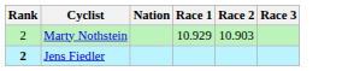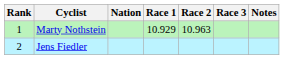 <table class="wikitable sortable" style="text-align:center">
 <tr>
 <th>Rank</th>
 <th>Cyclist</th>
 <th>Nation</th>
 <th>Race 1</th>
 <th>Race 2</th>
 <th>Race 3</th>
+<th>Notes</th>
 </tr>
 <tr bgcolor=bbf3bb>
-<td>2</td>
+<td>1</td>
 <td align=left><a href='#'>Marty Nothstein</a></td>
 <td align=left></td>
 <td>10.929</td>
-<td>10.903</td>
+<td>10.963</td>
+<td></td>
 <td></td>
 </tr>
 <tr bgcolor=bbf3ff>
-<td><strong>2</strong></td>
+<td>2</td>
 <td align=left><a href='#'>Jens Fiedler</a></td>
 <td align=left></td>
 <td></td>
 <td></td>
 <td></td>
+<td></td>
 </tr>
 </table>
